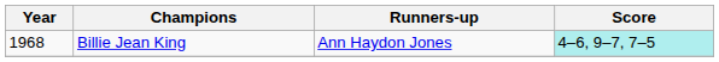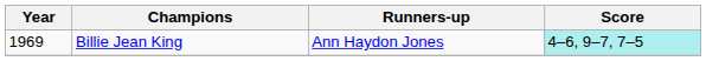 <table class="wikitable" style="font-size:98%;">
 <tr>
 <th style="width:60px;">Year</th>
 <th style="width:230px;">Champions</th>
 <th style="width:230px;">Runners-up</th>
 <th style="width:150px;">Score</th>
 </tr>
 <tr>
-<td>1968</td>
+<td>1969</td>
 <td> <a href='#'>Billie Jean King</a></td>
 <td> <a href='#'>Ann Haydon Jones</a></td>
 <td style="background: paleturquoise;">4–6, 9–7, 7–5</td>
 </tr>
 <tr>
 </tr>
 </table>
